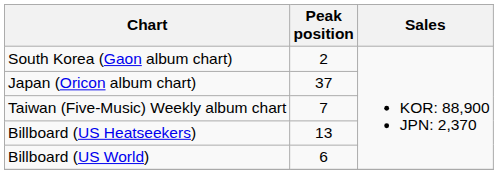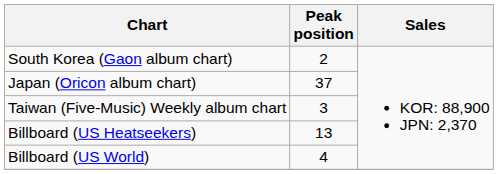 <table class="wikitable sortable">
 <tr>
 <th>Chart</th>
 <th>Peak<br>position</th>
 <th style="text-align:center;">Sales</th>
 </tr>
 <tr>
 <td>South Korea (<a href='#'>Gaon</a> album chart)</td>
 <td align="center">2</td>
 <td rowspan="5"><br><ul><li>KOR: 88,900</li><li>JPN: 2,370</li></ul></td>
 </tr>
 <tr>
 <td>Japan  (<a href='#'>Oricon</a> album chart)</td>
 <td align="center">37</td>
 </tr>
 <tr>
 <td>Taiwan (Five-Music) Weekly album chart</td>
-<td align="center">7</td>
+<td align="center">3</td>
 </tr>
 <tr>
 <td>Billboard (<a href='#'>US Heatseekers</a>)</td>
 <td align="center">13</td>
 </tr>
 <tr>
 <td>Billboard (<a href='#'>US World</a>)</td>
-<td align="center">6</td>
+<td align="center">4</td>
 </tr>
 <tr>
 </tr>
 </table>
